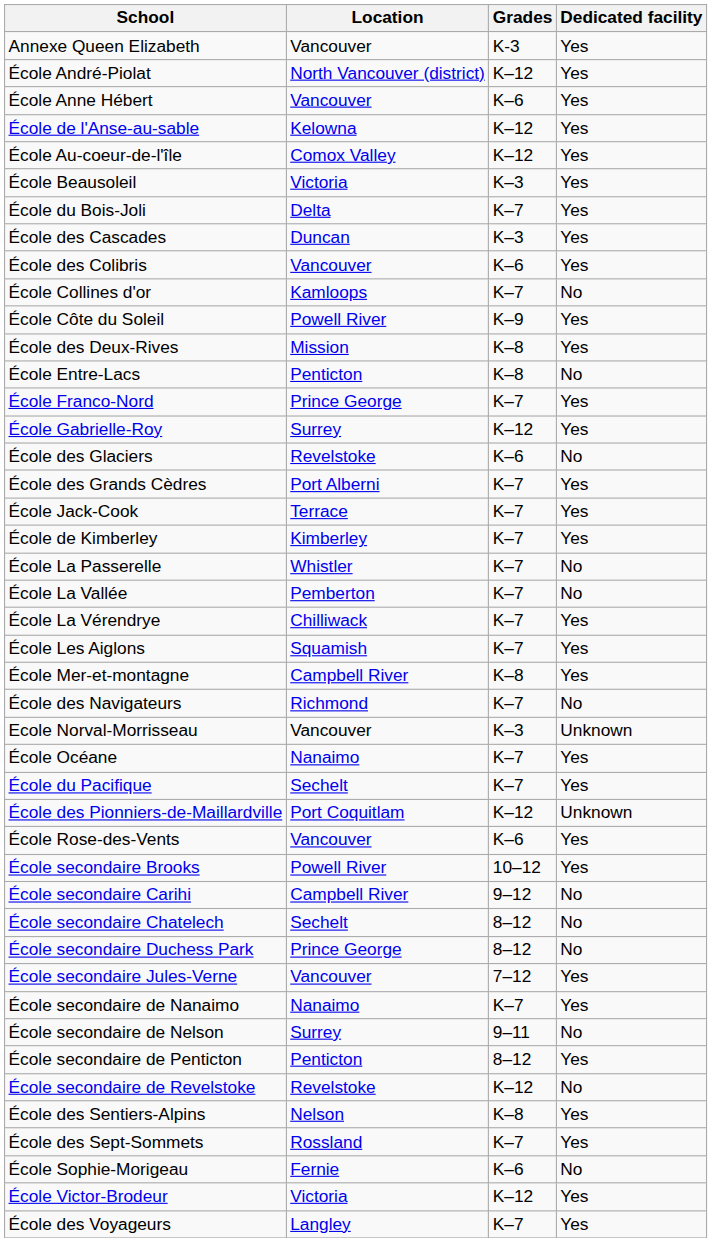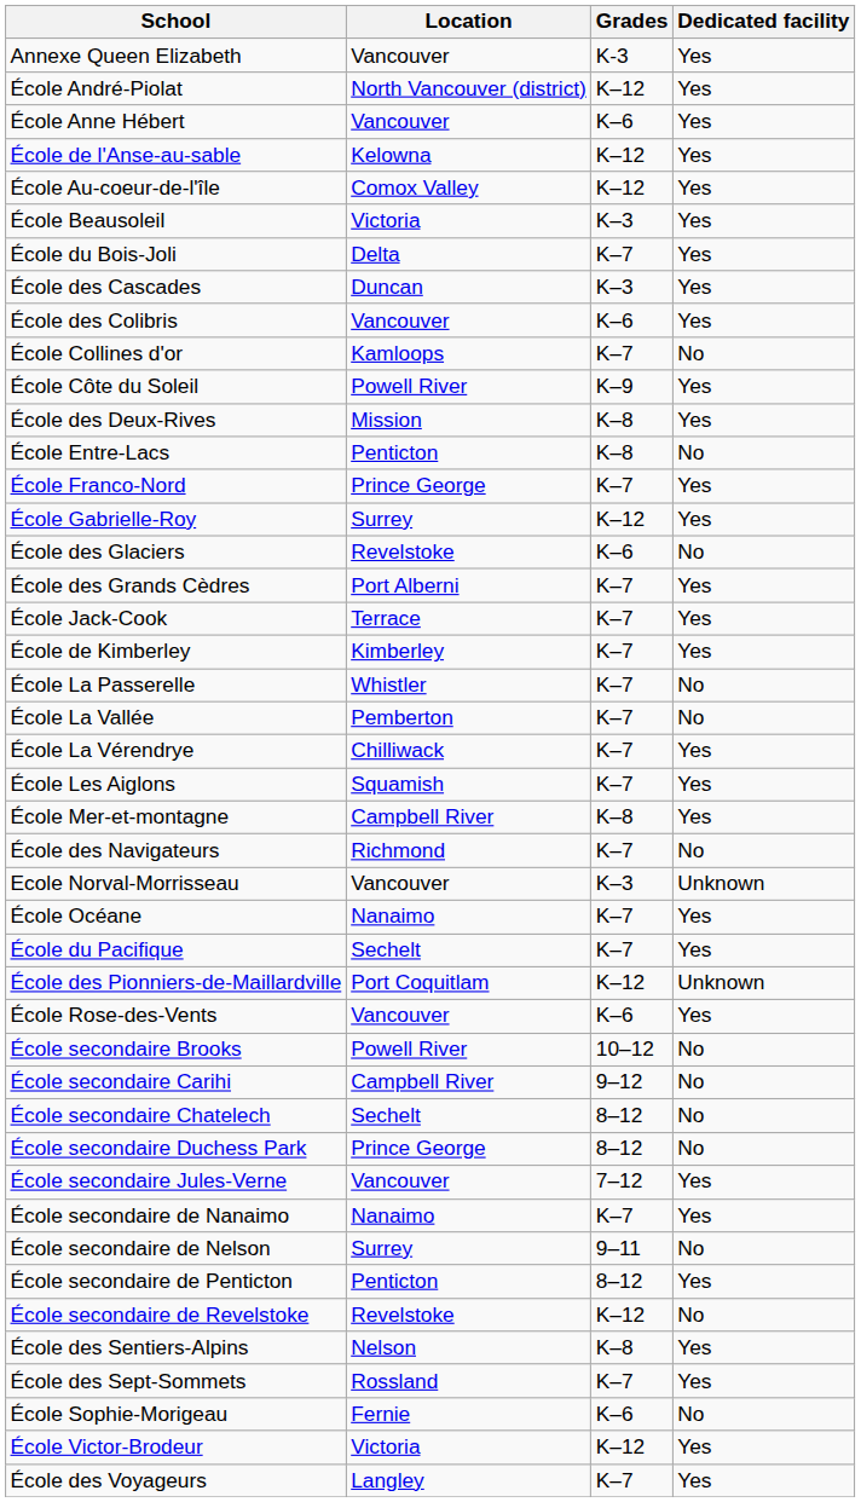 <table class="wikitable sortable">
 <tr>
 <th>School</th>
 <th>Location</th>
 <th>Grades</th>
 <th>Dedicated facility</th>
 </tr>
 <tr>
 <td>Annexe Queen Elizabeth</td>
 <td>Vancouver</td>
 <td>K-3</td>
 <td>Yes</td>
 </tr>
 <tr>
 <td>École André-Piolat</td>
 <td><a href='#'>North Vancouver (district)</a></td>
 <td>K–12</td>
 <td>Yes</td>
 </tr>
 <tr>
 <td>École Anne Hébert</td>
 <td><a href='#'>Vancouver</a></td>
 <td>K–6</td>
 <td>Yes</td>
 </tr>
 <tr>
 <td><a href='#'>École de l'Anse-au-sable</a></td>
 <td><a href='#'>Kelowna</a></td>
 <td>K–12</td>
 <td>Yes</td>
 </tr>
 <tr>
 <td>École Au-coeur-de-l'île</td>
 <td><a href='#'>Comox Valley</a></td>
 <td>K–12</td>
 <td>Yes</td>
 </tr>
 <tr>
 <td>École Beausoleil</td>
 <td><a href='#'>Victoria</a></td>
 <td>K–3</td>
 <td>Yes</td>
 </tr>
 <tr>
 <td>École du Bois-Joli</td>
 <td><a href='#'>Delta</a></td>
 <td>K–7</td>
 <td>Yes</td>
 </tr>
 <tr>
 <td>École des Cascades</td>
 <td><a href='#'>Duncan</a></td>
 <td>K–3</td>
 <td>Yes</td>
 </tr>
 <tr>
 <td>École des Colibris</td>
 <td><a href='#'>Vancouver</a></td>
 <td>K–6</td>
 <td>Yes</td>
 </tr>
 <tr>
 <td>École Collines d'or</td>
 <td><a href='#'>Kamloops</a></td>
 <td>K–7</td>
 <td>No</td>
 </tr>
 <tr>
 <td>École Côte du Soleil</td>
 <td><a href='#'>Powell River</a></td>
 <td>K–9</td>
 <td>Yes</td>
 </tr>
 <tr>
 <td>École des Deux-Rives</td>
 <td><a href='#'>Mission</a></td>
 <td>K–8</td>
 <td>Yes</td>
 </tr>
 <tr>
 <td>École Entre-Lacs</td>
 <td><a href='#'>Penticton</a></td>
 <td>K–8</td>
 <td>No</td>
 </tr>
 <tr>
 <td><a href='#'>École Franco-Nord</a></td>
 <td><a href='#'>Prince George</a></td>
 <td>K–7</td>
 <td>Yes</td>
 </tr>
 <tr>
 <td><a href='#'>École Gabrielle-Roy</a></td>
 <td><a href='#'>Surrey</a></td>
 <td>K–12</td>
 <td>Yes</td>
 </tr>
 <tr>
 <td>École des Glaciers</td>
 <td><a href='#'>Revelstoke</a></td>
 <td>K–6</td>
 <td>No</td>
 </tr>
 <tr>
 <td>École des Grands Cèdres</td>
 <td><a href='#'>Port Alberni</a></td>
 <td>K–7</td>
 <td>Yes</td>
 </tr>
 <tr>
 <td>École Jack-Cook</td>
 <td><a href='#'>Terrace</a></td>
 <td>K–7</td>
 <td>Yes</td>
 </tr>
 <tr>
 <td>École de Kimberley</td>
 <td><a href='#'>Kimberley</a></td>
 <td>K–7</td>
 <td>Yes</td>
 </tr>
 <tr>
 <td>École La Passerelle</td>
 <td><a href='#'>Whistler</a></td>
 <td>K–7</td>
 <td>No</td>
 </tr>
 <tr>
 <td>École La Vallée</td>
 <td><a href='#'>Pemberton</a></td>
 <td>K–7</td>
 <td>No</td>
 </tr>
 <tr>
 <td>École La Vérendrye</td>
 <td><a href='#'>Chilliwack</a></td>
 <td>K–7</td>
 <td>Yes</td>
 </tr>
 <tr>
 <td>École Les Aiglons</td>
 <td><a href='#'>Squamish</a></td>
 <td>K–7</td>
 <td>Yes</td>
 </tr>
 <tr>
 <td>École Mer-et-montagne</td>
 <td><a href='#'>Campbell River</a></td>
 <td>K–8</td>
 <td>Yes</td>
 </tr>
 <tr>
 <td>École des Navigateurs</td>
 <td><a href='#'>Richmond</a></td>
 <td>K–7</td>
 <td>No</td>
 </tr>
 <tr>
 <td>Ecole Norval-Morrisseau</td>
 <td>Vancouver</td>
 <td>K–3</td>
 <td>Unknown</td>
 </tr>
 <tr>
 <td>École Océane</td>
 <td><a href='#'>Nanaimo</a></td>
 <td>K–7</td>
 <td>Yes</td>
 </tr>
 <tr>
 <td><a href='#'>École du Pacifique</a></td>
 <td><a href='#'>Sechelt</a></td>
 <td>K–7</td>
 <td>Yes</td>
 </tr>
 <tr>
 <td><a href='#'>École des Pionniers-de-Maillardville</a></td>
 <td><a href='#'>Port Coquitlam</a></td>
 <td>K–12</td>
 <td>Unknown</td>
 </tr>
 <tr>
 <td>École Rose-des-Vents</td>
 <td><a href='#'>Vancouver</a></td>
 <td>K–6</td>
 <td>Yes</td>
 </tr>
 <tr>
 <td><a href='#'>École secondaire Brooks</a></td>
 <td><a href='#'>Powell River</a></td>
 <td>10–12</td>
-<td>Yes</td>
+<td>No</td>
 </tr>
 <tr>
 <td><a href='#'>École secondaire Carihi</a></td>
 <td><a href='#'>Campbell River</a></td>
 <td>9–12</td>
 <td>No</td>
 </tr>
 <tr>
 <td><a href='#'>École secondaire Chatelech</a></td>
 <td><a href='#'>Sechelt</a></td>
 <td>8–12</td>
 <td>No</td>
 </tr>
 <tr>
 <td><a href='#'>École secondaire Duchess Park</a></td>
 <td><a href='#'>Prince George</a></td>
 <td>8–12</td>
 <td>No</td>
 </tr>
 <tr>
 <td><a href='#'>École secondaire Jules-Verne</a></td>
 <td><a href='#'>Vancouver</a></td>
 <td>7–12</td>
 <td>Yes</td>
 </tr>
 <tr>
 <td>École secondaire de Nanaimo</td>
 <td><a href='#'>Nanaimo</a></td>
 <td>K–7</td>
 <td>Yes</td>
 </tr>
 <tr>
 <td>École secondaire de Nelson</td>
 <td><a href='#'>Surrey</a></td>
 <td>9–11</td>
 <td>No</td>
 </tr>
 <tr>
 <td>École secondaire de Penticton</td>
 <td><a href='#'>Penticton</a></td>
 <td>8–12</td>
 <td>Yes</td>
 </tr>
 <tr>
 <td><a href='#'>École secondaire de Revelstoke</a></td>
 <td><a href='#'>Revelstoke</a></td>
 <td>K–12</td>
 <td>No</td>
 </tr>
 <tr>
 <td>École des Sentiers-Alpins</td>
 <td><a href='#'>Nelson</a></td>
 <td>K–8</td>
 <td>Yes</td>
 </tr>
 <tr>
 <td>École des Sept-Sommets</td>
 <td><a href='#'>Rossland</a></td>
 <td>K–7</td>
 <td>Yes</td>
 </tr>
 <tr>
 <td>École Sophie-Morigeau</td>
 <td><a href='#'>Fernie</a></td>
 <td>K–6</td>
 <td>No</td>
 </tr>
 <tr>
 <td><a href='#'>École Victor-Brodeur</a></td>
 <td><a href='#'>Victoria</a></td>
 <td>K–12</td>
 <td>Yes</td>
 </tr>
 <tr>
 <td>École des Voyageurs</td>
 <td><a href='#'>Langley</a></td>
 <td>K–7</td>
 <td>Yes</td>
 </tr>
 </table>
